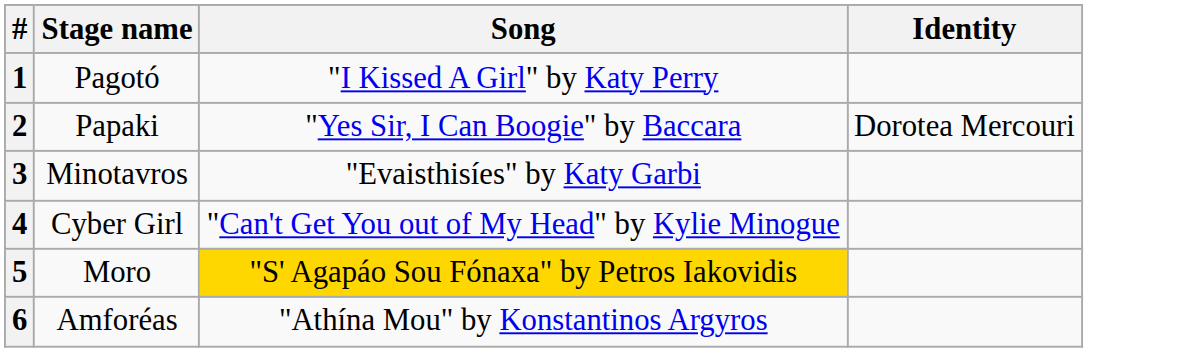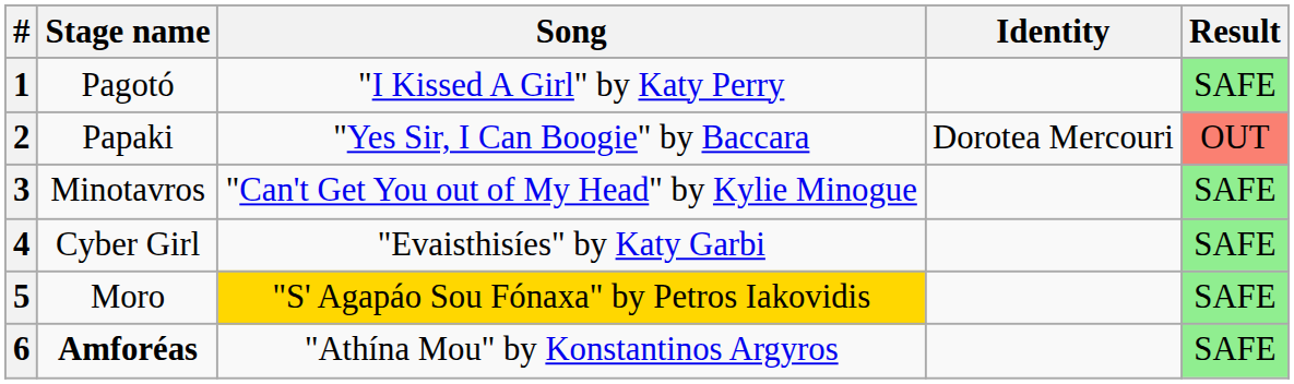 <table class="wikitable plainrowheaders" style="text-align: center;">
 <tr>
 <th>#</th>
 <th>Stage name</th>
 <th>Song</th>
 <th>Identity</th>
+<th>Result</th>
 </tr>
 <tr>
 <th>1</th>
 <td>Pagotó</td>
 <td>"<a href='#'>I Kissed A Girl</a>" by <a href='#'>Katy Perry</a></td>
 <td></td>
+<td bgcolor=lightgreen>SAFE</td>
 </tr>
 <tr>
 <th>2</th>
 <td>Papaki</td>
 <td>"<a href='#'>Yes Sir, I Can Boogie</a>" by <a href='#'>Baccara</a></td>
 <td>Dorotea Mercouri</td>
+<td bgcolor=salmon>OUT</td>
 </tr>
 <tr>
 <th>3</th>
 <td>Minotavros</td>
-<td>"Evaisthisíes" by <a href='#'>Katy Garbi</a></td>
+<td>"<a href='#'>Can't Get You out of My Head</a>" by <a href='#'>Kylie Minogue</a></td>
 <td></td>
+<td bgcolor=lightgreen>SAFE</td>
 </tr>
 <tr>
 <th>4</th>
 <td>Cyber Girl</td>
-<td>"<a href='#'>Can't Get You out of My Head</a>" by <a href='#'>Kylie Minogue</a></td>
+<td>"Evaisthisíes" by <a href='#'>Katy Garbi</a></td>
 <td></td>
+<td bgcolor=lightgreen>SAFE</td>
 </tr>
 <tr>
 <th>5</th>
 <td>Moro</td>
 <td style="background: gold;">"S' Agapáo Sou Fónaxa" by Petros Iakovidis</td>
 <td></td>
+<td bgcolor=lightgreen>SAFE</td>
 </tr>
 <tr>
 <th>6</th>
-<td>Amforéas</td>
+<td><strong>Amforéas</strong></td>
 <td>"Athína Mou" by <a href='#'>Konstantinos Argyros</a></td>
 <td></td>
+<td bgcolor=lightgreen>SAFE</td>
 </tr>
 </table>
